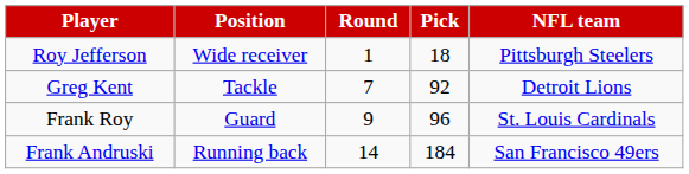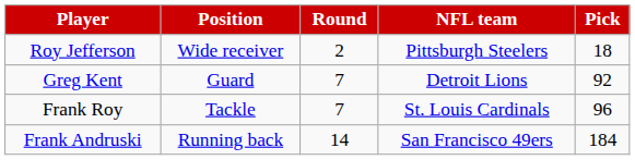 <table class="wikitable" width="60%">
 <tr align="center" style="background:#CC0000; color:white">
 <td><strong>Player</strong></td>
 <td><strong>Position</strong></td>
 <td><strong>Round</strong></td>
+<td><strong>NFL team</strong></td>
 <td><strong>Pick</strong></td>
-<td><strong>NFL team</strong></td>
 </tr>
 <tr align="center">
 <td><a href='#'>Roy Jefferson</a></td>
 <td><a href='#'>Wide receiver</a></td>
-<td>1</td>
+<td>2</td>
+<td><a href='#'>Pittsburgh Steelers</a></td>
 <td>18</td>
-<td><a href='#'>Pittsburgh Steelers</a></td>
 </tr>
 <tr align="center">
 <td><a href='#'>Greg Kent</a></td>
-<td><a href='#'>Tackle</a></td>
+<td><a href='#'>Guard</a></td>
 <td>7</td>
+<td><a href='#'>Detroit Lions</a></td>
 <td>92</td>
-<td><a href='#'>Detroit Lions</a></td>
 </tr>
 <tr align="center">
 <td>Frank Roy</td>
-<td><a href='#'>Guard</a></td>
-<td>9</td>
+<td><a href='#'>Tackle</a></td>
+<td>7</td>
+<td><a href='#'>St. Louis Cardinals</a></td>
 <td>96</td>
-<td><a href='#'>St. Louis Cardinals</a></td>
 </tr>
 <tr align="center">
 <td><a href='#'>Frank Andruski</a></td>
 <td><a href='#'>Running back</a></td>
 <td>14</td>
+<td><a href='#'>San Francisco 49ers</a></td>
 <td>184</td>
-<td><a href='#'>San Francisco 49ers</a></td>
 </tr>
 </table>
